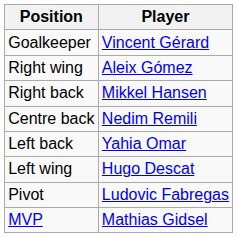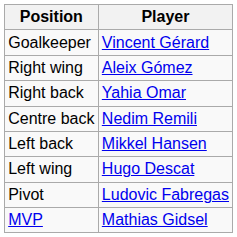 <table class="wikitable">
 <tr>
 <th>Position</th>
 <th>Player</th>
 </tr>
 <tr>
 <td>Goalkeeper</td>
 <td> <a href='#'>Vincent Gérard</a></td>
 </tr>
 <tr>
 <td>Right wing</td>
 <td> <a href='#'>Aleix Gómez</a></td>
 </tr>
 <tr>
 <td>Right back</td>
-<td> <a href='#'>Mikkel Hansen</a></td>
+<td> <a href='#'>Yahia Omar</a></td>
 </tr>
 <tr>
 <td>Centre back</td>
 <td> <a href='#'>Nedim Remili</a></td>
 </tr>
 <tr>
 <td>Left back</td>
-<td> <a href='#'>Yahia Omar</a></td>
+<td> <a href='#'>Mikkel Hansen</a></td>
 </tr>
 <tr>
 <td>Left wing</td>
 <td> <a href='#'>Hugo Descat</a></td>
 </tr>
 <tr>
 <td>Pivot</td>
 <td> <a href='#'>Ludovic Fabregas</a></td>
 </tr>
 <tr>
 <td><a href='#'>MVP</a></td>
 <td> <a href='#'>Mathias Gidsel</a></td>
 </tr>
 </table>
